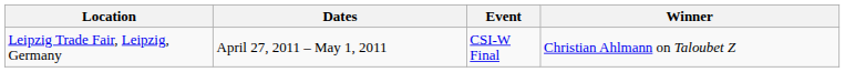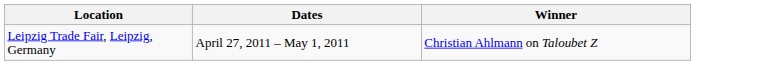 <table class="wikitable">
 <tr>
 <th width=225>Location</th>
 <th width=275>Dates</th>
-<th width=75>Event</th>
 <th width=325>Winner</th>
 </tr>
 <tr>
 <td> <a href='#'>Leipzig Trade Fair</a>, <a href='#'>Leipzig</a>, Germany</td>
 <td>April 27, 2011 – May 1, 2011</td>
-<td><a href='#'>CSI-W Final</a></td>
 <td> <a href='#'>Christian Ahlmann</a> on <em>Taloubet Z</em></td>
 </tr>
 </table>
